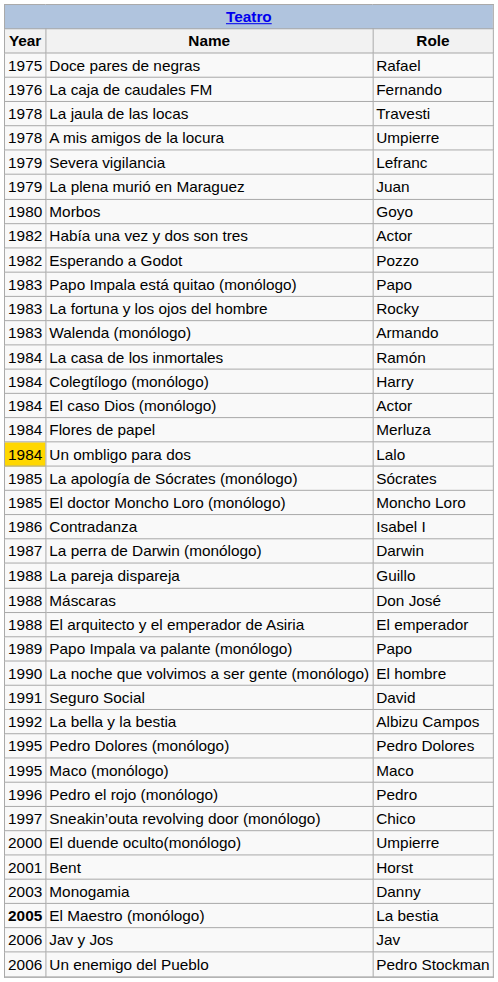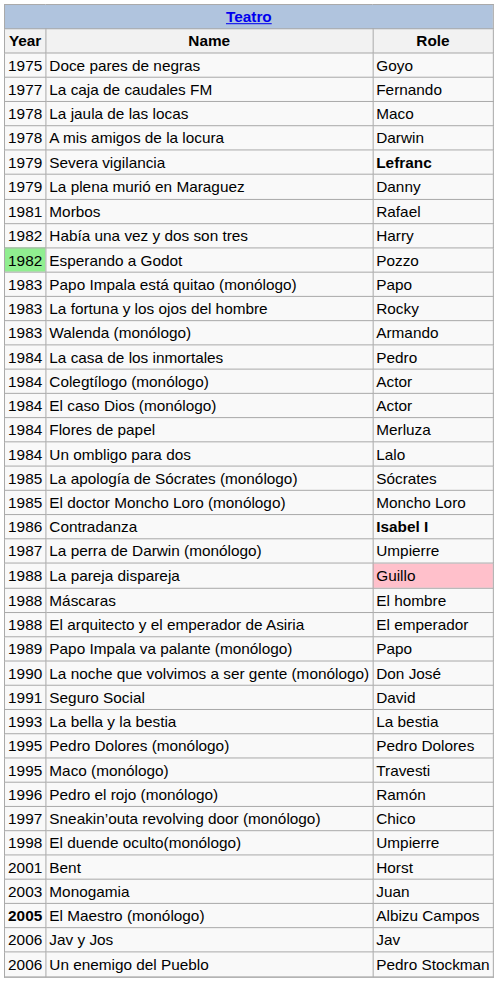 <table class="wikitable" style="font-size: 95%;">
 <tr>
 <th colspan="4" style="background: LightSteelBlue;"><a href='#'>Teatro</a></th>
 </tr>
 <tr>
 <th>Year</th>
 <th>Name</th>
 <th>Role</th>
 </tr>
 <tr>
 <td>1975</td>
 <td>Doce pares de negras</td>
-<td>Rafael</td>
+<td>Goyo</td>
 </tr>
 <tr>
-<td>1976</td>
+<td>1977</td>
 <td>La caja de caudales FM</td>
 <td>Fernando</td>
 </tr>
 <tr>
 <td>1978</td>
 <td>La jaula de las locas</td>
-<td>Travesti</td>
+<td>Maco</td>
 </tr>
 <tr>
 <td>1978</td>
 <td>A mis amigos de la locura</td>
-<td>Umpierre</td>
+<td>Darwin</td>
 </tr>
 <tr>
 <td>1979</td>
 <td>Severa vigilancia</td>
-<td>Lefranc</td>
+<td><strong>Lefranc</strong></td>
 </tr>
 <tr>
 <td>1979</td>
 <td>La plena murió en Maraguez</td>
-<td>Juan</td>
+<td>Danny</td>
 </tr>
 <tr>
-<td>1980</td>
+<td>1981</td>
 <td>Morbos</td>
-<td>Goyo</td>
+<td>Rafael</td>
 </tr>
 <tr>
 <td>1982</td>
 <td>Había una vez y dos son tres</td>
-<td>Actor</td>
+<td>Harry</td>
 </tr>
 <tr>
-<td>1982</td>
+<td style="background: lightgreen;">1982</td>
 <td>Esperando a Godot</td>
 <td>Pozzo</td>
 </tr>
 <tr>
 <td>1983</td>
 <td>Papo Impala está quitao (monólogo)</td>
 <td>Papo</td>
 </tr>
 <tr>
 <td>1983</td>
 <td>La fortuna y los ojos del hombre</td>
 <td>Rocky</td>
 </tr>
 <tr>
 <td>1983</td>
 <td>Walenda (monólogo)</td>
 <td>Armando</td>
 </tr>
 <tr>
 <td>1984</td>
 <td>La casa de los inmortales</td>
-<td>Ramón</td>
+<td>Pedro</td>
 </tr>
 <tr>
 <td>1984</td>
 <td>Colegtílogo (monólogo)</td>
-<td>Harry</td>
+<td>Actor</td>
 </tr>
 <tr>
 <td>1984</td>
 <td>El caso Dios (monólogo)</td>
 <td>Actor</td>
 </tr>
 <tr>
 <td>1984</td>
 <td>Flores de papel</td>
 <td>Merluza</td>
 </tr>
 <tr>
-<td style="background: gold;">1984</td>
+<td>1984</td>
 <td>Un ombligo para dos</td>
 <td>Lalo</td>
 </tr>
 <tr>
 <td>1985</td>
 <td>La apología de Sócrates (monólogo)</td>
 <td>Sócrates</td>
 </tr>
 <tr>
 <td>1985</td>
 <td>El doctor Moncho Loro (monólogo)</td>
 <td>Moncho Loro</td>
 </tr>
 <tr>
 <td>1986</td>
 <td>Contradanza</td>
-<td>Isabel I</td>
+<td><strong>Isabel I</strong></td>
 </tr>
 <tr>
 <td>1987</td>
 <td>La perra de Darwin (monólogo)</td>
-<td>Darwin</td>
+<td>Umpierre</td>
 </tr>
 <tr>
 <td>1988</td>
 <td>La pareja dispareja</td>
-<td>Guillo</td>
+<td style="background: pink;">Guillo</td>
 </tr>
 <tr>
 <td>1988</td>
 <td>Máscaras</td>
-<td>Don José</td>
+<td>El hombre</td>
 </tr>
 <tr>
 <td>1988</td>
 <td>El arquitecto y el emperador de Asiria</td>
 <td>El emperador</td>
 </tr>
 <tr>
 <td>1989</td>
 <td>Papo Impala va palante (monólogo)</td>
 <td>Papo</td>
 </tr>
 <tr>
 <td>1990</td>
 <td>La noche que volvimos a ser gente (monólogo)</td>
-<td>El hombre</td>
+<td>Don José</td>
 </tr>
 <tr>
 <td>1991</td>
 <td>Seguro Social</td>
 <td>David</td>
 </tr>
 <tr>
-<td>1992</td>
+<td>1993</td>
 <td>La bella y la bestia</td>
-<td>Albizu Campos</td>
+<td>La bestia</td>
 </tr>
 <tr>
 <td>1995</td>
 <td>Pedro Dolores (monólogo)</td>
 <td>Pedro Dolores</td>
 </tr>
 <tr>
 <td>1995</td>
 <td>Maco (monólogo)</td>
-<td>Maco</td>
+<td>Travesti</td>
 </tr>
 <tr>
 <td>1996</td>
 <td>Pedro el rojo (monólogo)</td>
-<td>Pedro</td>
+<td>Ramón</td>
 </tr>
 <tr>
 <td>1997</td>
 <td>Sneakin’outa revolving door (monólogo)</td>
 <td>Chico</td>
 </tr>
 <tr>
-<td>2000</td>
+<td>1998</td>
 <td>El duende oculto(monólogo)</td>
 <td>Umpierre</td>
 </tr>
 <tr>
 <td>2001</td>
 <td>Bent</td>
 <td>Horst</td>
 </tr>
 <tr>
 <td>2003</td>
 <td>Monogamia</td>
-<td>Danny</td>
+<td>Juan</td>
 </tr>
 <tr>
 <td><strong>2005</strong></td>
 <td>El Maestro (monólogo)</td>
-<td>La bestia</td>
+<td>Albizu Campos</td>
 </tr>
 <tr>
 <td>2006</td>
 <td>Jav y Jos</td>
 <td>Jav</td>
 </tr>
 <tr>
 <td>2006</td>
 <td>Un enemigo del Pueblo</td>
 <td>Pedro Stockman</td>
 </tr>
 <tr>
 </tr>
 </table>
